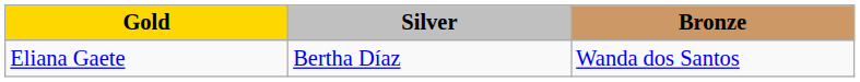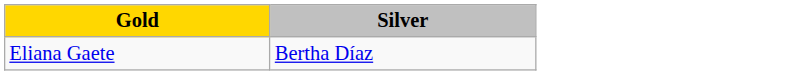 <table class="wikitable" style="text-align:left">
 <tr align="center">
 <td width=200 bgcolor=gold><strong>Gold</strong></td>
 <td width=200 bgcolor=silver><strong>Silver</strong></td>
-<td width=200 bgcolor=CC9966><strong>Bronze</strong></td>
 </tr>
 <tr>
 <td><a href='#'>Eliana Gaete</a><br><em></em></td>
 <td><a href='#'>Bertha Díaz</a><br><em></em></td>
-<td><a href='#'>Wanda dos Santos</a><br><em></em></td>
 </tr>
 </table>
